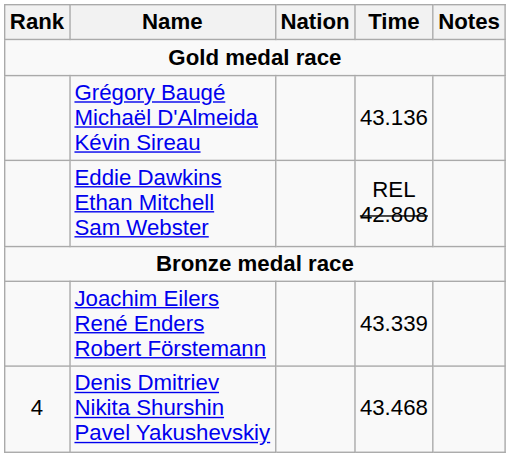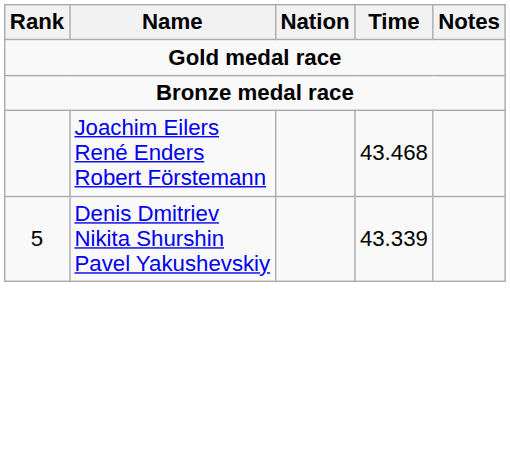 <table class="wikitable sortable" style="text-align:center">
 <tr>
 <th>Rank</th>
 <th>Name</th>
 <th>Nation</th>
 <th>Time</th>
 <th>Notes</th>
 </tr>
 <tr>
 <td colspan=5><strong>Gold medal race</strong></td>
 </tr>
 <tr>
-<td></td>
-<td align=left><a href='#'>Grégory Baugé</a><br><a href='#'>Michaël D'Almeida</a><br><a href='#'>Kévin Sireau</a></td>
-<td align=left></td>
-<td>43.136</td>
-<td></td>
-</tr>
-<tr>
-<td></td>
-<td align=left><a href='#'>Eddie Dawkins</a><br><a href='#'>Ethan Mitchell</a><br><a href='#'>Sam Webster</a></td>
-<td align=left></td>
-<td>REL<br><s>42.808</s></td>
-<td></td>
-</tr>
-<tr>
 <td colspan=5><strong>Bronze medal race</strong></td>
 </tr>
 <tr>
 <td></td>
 <td align=left><a href='#'>Joachim Eilers</a><br><a href='#'>René Enders</a><br><a href='#'>Robert Förstemann</a></td>
 <td align=left></td>
+<td>43.468</td>
+<td></td>
+</tr>
+<tr>
+<td>5</td>
+<td align=left><a href='#'>Denis Dmitriev</a><br><a href='#'>Nikita Shurshin</a><br><a href='#'>Pavel Yakushevskiy</a></td>
+<td align=left></td>
 <td>43.339</td>
 <td></td>
 </tr>
-<tr>
-<td>4</td>
-<td align=left><a href='#'>Denis Dmitriev</a><br><a href='#'>Nikita Shurshin</a><br><a href='#'>Pavel Yakushevskiy</a></td>
-<td align=left></td>
-<td>43.468</td>
-<td></td>
-</tr>
 </table>
